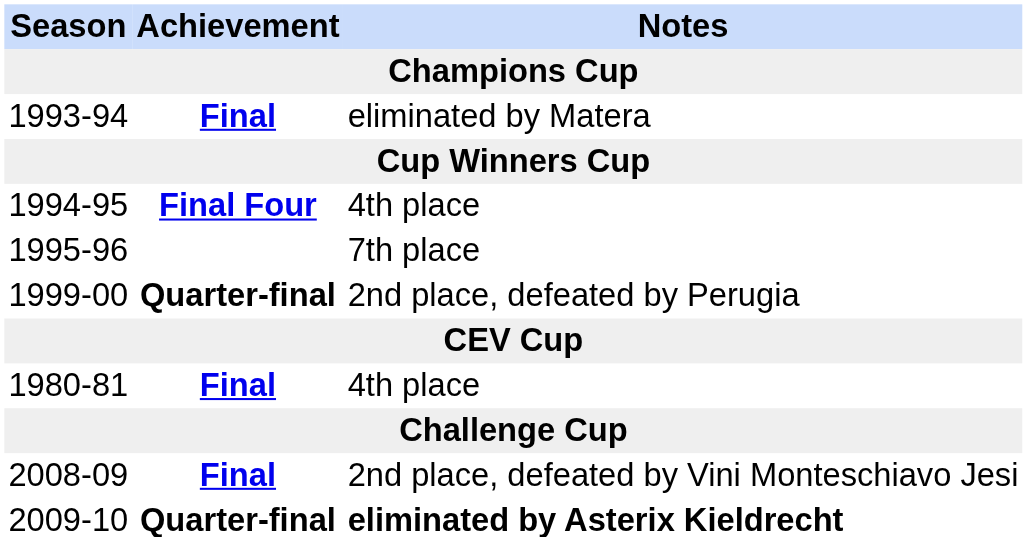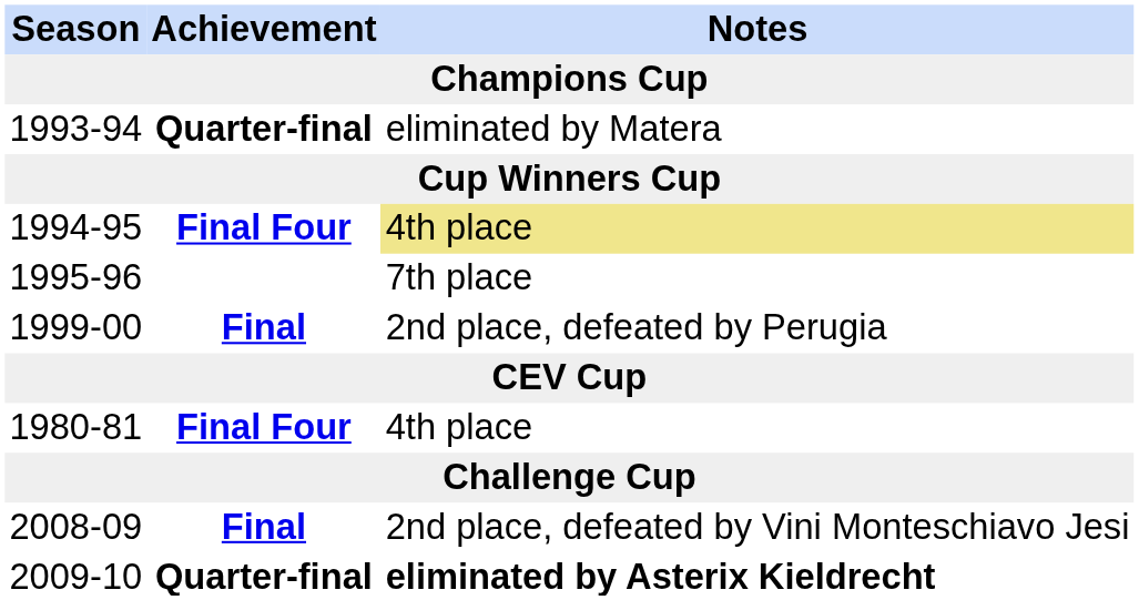 <table class="toccolours" border="0" cellpadding="2" cellspacing="0" align="left" style="margin:0.5em;">
 <tr bgcolor=#CADCFB>
 <th>Season</th>
 <th>Achievement</th>
 <th>Notes</th>
 </tr>
 <tr>
 <th colspan="4" bgcolor=#EFEFEF>Champions Cup</th>
 </tr>
 <tr>
 <td align="center">1993-94</td>
-<td align="center"><strong><a href='#'>Final</a></strong></td>
+<td align="center"><strong>Quarter-final</strong></td>
 <td align="left">eliminated by Matera</td>
 </tr>
 <tr>
 <th colspan="4" bgcolor=#EFEFEF>Cup Winners Cup</th>
 </tr>
 <tr>
 <td align="center">1994-95</td>
 <td align="center"><strong><a href='#'>Final Four</a></strong></td>
-<td align="left">4th place</td>
+<td align="left" style="background: khaki;">4th place</td>
 </tr>
 <tr>
 <td align="center">1995-96</td>
 <td align="center"></td>
 <td align="left">7th place</td>
 </tr>
 <tr>
 <td align="center">1999-00</td>
-<td align="center"><strong>Quarter-final</strong></td>
+<td align="center"><strong><a href='#'>Final</a></strong></td>
 <td align="left">2nd place, defeated by Perugia</td>
 </tr>
 <tr>
 <th colspan="4" bgcolor=#EFEFEF>CEV Cup</th>
 </tr>
 <tr>
 <td align="center">1980-81</td>
-<td align="center"><strong><a href='#'>Final</a></strong></td>
+<td align="center"><strong><a href='#'>Final Four</a></strong></td>
 <td align="left">4th place</td>
 </tr>
 <tr>
 <th colspan="4" bgcolor=#EFEFEF>Challenge Cup</th>
 </tr>
 <tr>
 <td align="center">2008-09</td>
 <td align="center"><strong><a href='#'>Final</a></strong></td>
 <td align="left">2nd place, defeated by Vini Monteschiavo Jesi</td>
 </tr>
 <tr>
 <td align="center">2009-10</td>
 <td align="center"><strong>Quarter-final</strong></td>
 <td align="left"><strong>eliminated by Asterix Kieldrecht</strong></td>
 </tr>
 </table>
